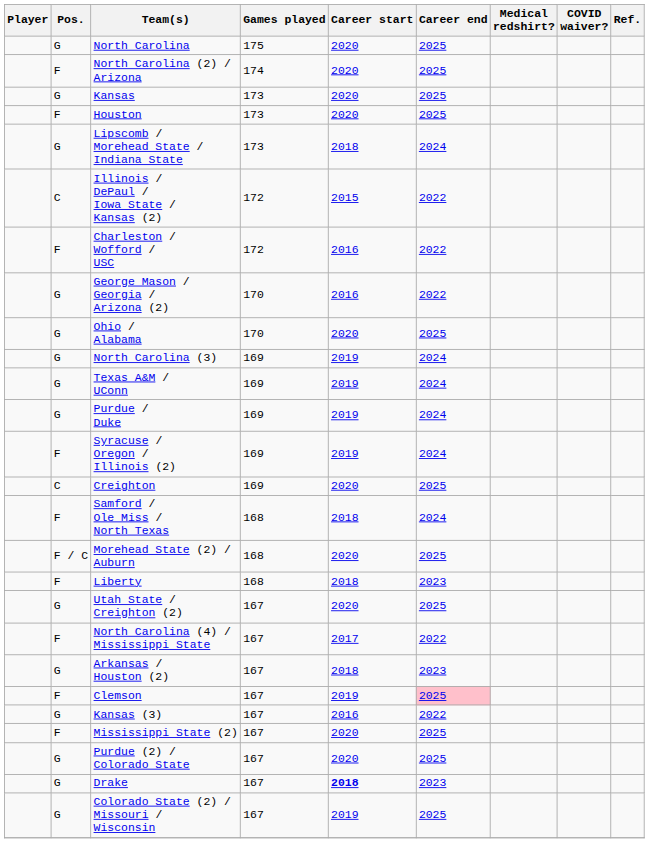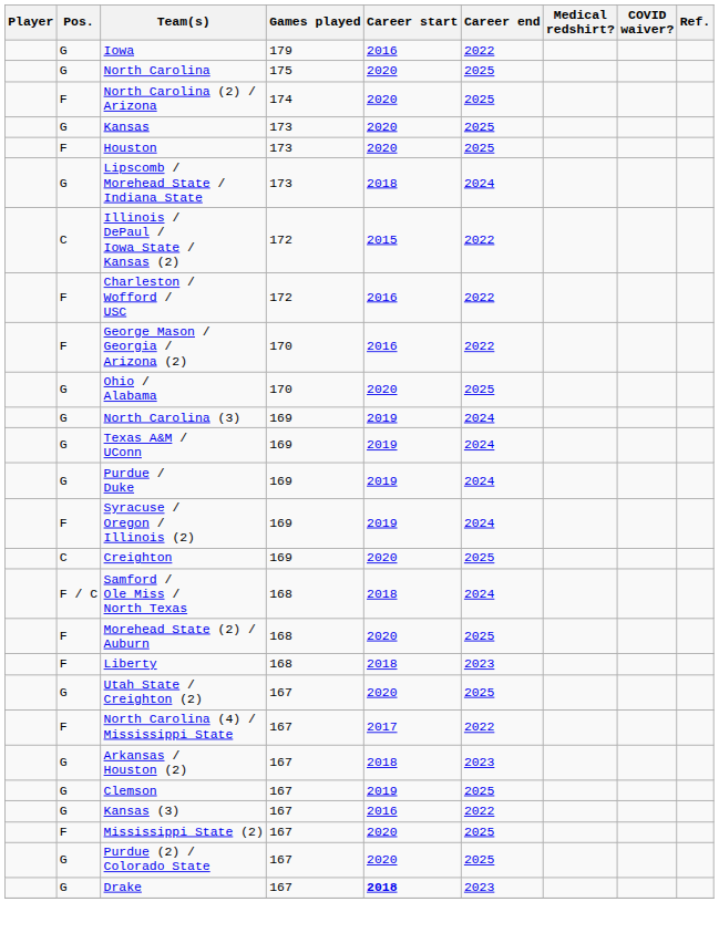 <table class="wikitable sortable">
 <tr>
 <th>Player</th>
 <th>Pos.</th>
 <th>Team(s)</th>
 <th>Games played</th>
 <th>Career start</th>
 <th>Career end</th>
 <th>Medical<br>redshirt?</th>
 <th>COVID<br>waiver?</th>
 <th class="unsortable">Ref.</th>
+</tr>
+<tr>
+<td></td>
+<td>G</td>
+<td><a href='#'>Iowa</a></td>
+<td>179</td>
+<td><a href='#'>2016</a></td>
+<td><a href='#'>2022</a></td>
+<td></td>
+<td></td>
+<td align=center></td>
 </tr>
 <tr>
 <td></td>
 <td>G</td>
 <td><a href='#'>North Carolina</a></td>
 <td>175</td>
 <td><a href='#'>2020</a></td>
 <td><a href='#'>2025</a></td>
 <td></td>
 <td></td>
 <td align=center></td>
 </tr>
 <tr>
 <td></td>
 <td>F</td>
 <td><a href='#'>North Carolina</a> (2) /<br><a href='#'>Arizona</a></td>
 <td>174</td>
 <td><a href='#'>2020</a></td>
 <td><a href='#'>2025</a></td>
 <td></td>
 <td></td>
 <td align=center></td>
 </tr>
 <tr>
 <td></td>
 <td>G</td>
 <td><a href='#'>Kansas</a></td>
 <td>173</td>
 <td><a href='#'>2020</a></td>
 <td><a href='#'>2025</a></td>
 <td></td>
 <td></td>
 <td align=center></td>
 </tr>
 <tr>
 <td></td>
 <td>F</td>
 <td><a href='#'>Houston</a></td>
 <td>173</td>
 <td><a href='#'>2020</a></td>
 <td><a href='#'>2025</a></td>
 <td></td>
 <td></td>
 <td align=center></td>
 </tr>
 <tr>
 <td></td>
 <td>G</td>
 <td><a href='#'>Lipscomb</a> /<br><a href='#'>Morehead State</a> /<br><a href='#'>Indiana State</a></td>
 <td>173</td>
 <td><a href='#'>2018</a></td>
 <td><a href='#'>2024</a></td>
 <td></td>
 <td></td>
 <td align=center></td>
 </tr>
 <tr>
 <td></td>
 <td>C</td>
 <td><a href='#'>Illinois</a> /<br><a href='#'>DePaul</a> /<br><a href='#'>Iowa State</a> /<br><a href='#'>Kansas</a> (2)</td>
 <td>172</td>
 <td><a href='#'>2015</a></td>
 <td><a href='#'>2022</a></td>
 <td></td>
 <td></td>
 <td align=center></td>
 </tr>
 <tr>
 <td></td>
 <td>F</td>
 <td><a href='#'>Charleston</a> /<br><a href='#'>Wofford</a> /<br><a href='#'>USC</a></td>
 <td>172</td>
 <td><a href='#'>2016</a></td>
 <td><a href='#'>2022</a></td>
 <td></td>
 <td></td>
 <td align=center></td>
 </tr>
 <tr>
 <td></td>
-<td>G</td>
+<td>F</td>
 <td><a href='#'>George Mason</a> /<br><a href='#'>Georgia</a> /<br><a href='#'>Arizona</a> (2)</td>
 <td>170</td>
 <td><a href='#'>2016</a></td>
 <td><a href='#'>2022</a></td>
 <td></td>
 <td></td>
 <td align=center></td>
 </tr>
 <tr>
 <td></td>
 <td>G</td>
 <td><a href='#'>Ohio</a> /<br><a href='#'>Alabama</a></td>
 <td>170</td>
 <td><a href='#'>2020</a></td>
 <td><a href='#'>2025</a></td>
 <td></td>
 <td></td>
 <td align=center></td>
 </tr>
 <tr>
 <td></td>
 <td>G</td>
 <td><a href='#'>North Carolina</a> (3)</td>
 <td>169</td>
 <td><a href='#'>2019</a></td>
 <td><a href='#'>2024</a></td>
 <td></td>
 <td></td>
 <td align=center></td>
 </tr>
 <tr>
 <td></td>
 <td>G</td>
 <td><a href='#'>Texas A&M</a> /<br><a href='#'>UConn</a></td>
 <td>169</td>
 <td><a href='#'>2019</a></td>
 <td><a href='#'>2024</a></td>
 <td></td>
 <td></td>
 <td align=center></td>
 </tr>
 <tr>
 <td></td>
 <td>G</td>
 <td><a href='#'>Purdue</a> /<br><a href='#'>Duke</a></td>
 <td>169</td>
 <td><a href='#'>2019</a></td>
 <td><a href='#'>2024</a></td>
 <td></td>
 <td></td>
 <td align=center></td>
 </tr>
 <tr>
 <td></td>
 <td>F</td>
 <td><a href='#'>Syracuse</a> /<br><a href='#'>Oregon</a> /<br><a href='#'>Illinois</a> (2)</td>
 <td>169</td>
 <td><a href='#'>2019</a></td>
 <td><a href='#'>2024</a></td>
 <td></td>
 <td></td>
 <td align=center></td>
 </tr>
 <tr>
 <td></td>
 <td>C</td>
 <td><a href='#'>Creighton</a></td>
 <td>169</td>
 <td><a href='#'>2020</a></td>
 <td><a href='#'>2025</a></td>
 <td></td>
 <td></td>
 <td align=center></td>
 </tr>
 <tr>
 <td></td>
-<td>F</td>
+<td>F / C</td>
 <td><a href='#'>Samford</a> /<br><a href='#'>Ole Miss</a> /<br><a href='#'>North Texas</a></td>
 <td>168</td>
 <td><a href='#'>2018</a></td>
 <td><a href='#'>2024</a></td>
 <td></td>
 <td></td>
 <td align=center></td>
 </tr>
 <tr>
 <td></td>
-<td>F / C</td>
+<td>F</td>
 <td><a href='#'>Morehead State</a> (2) /<br><a href='#'>Auburn</a></td>
 <td>168</td>
 <td><a href='#'>2020</a></td>
 <td><a href='#'>2025</a></td>
 <td></td>
 <td></td>
 <td align=center></td>
 </tr>
 <tr>
 <td></td>
 <td>F</td>
 <td><a href='#'>Liberty</a></td>
 <td>168</td>
 <td><a href='#'>2018</a></td>
 <td><a href='#'>2023</a></td>
 <td></td>
 <td></td>
 <td align=center></td>
 </tr>
 <tr>
 <td></td>
 <td>G</td>
 <td><a href='#'>Utah State</a> /<br><a href='#'>Creighton</a> (2)</td>
 <td>167</td>
 <td><a href='#'>2020</a></td>
 <td><a href='#'>2025</a></td>
 <td></td>
 <td></td>
 <td align=center></td>
 </tr>
 <tr>
 <td></td>
 <td>F</td>
 <td><a href='#'>North Carolina</a> (4) /<br><a href='#'>Mississippi State</a></td>
 <td>167</td>
 <td><a href='#'>2017</a></td>
 <td><a href='#'>2022</a></td>
 <td></td>
 <td></td>
 <td align=center></td>
 </tr>
 <tr>
 <td></td>
 <td>G</td>
 <td><a href='#'>Arkansas</a> /<br><a href='#'>Houston</a> (2)</td>
 <td>167</td>
 <td><a href='#'>2018</a></td>
 <td><a href='#'>2023</a></td>
 <td></td>
 <td></td>
 <td align=center></td>
 </tr>
 <tr>
 <td></td>
-<td>F</td>
+<td>G</td>
 <td><a href='#'>Clemson</a></td>
 <td>167</td>
 <td><a href='#'>2019</a></td>
-<td style="background: pink;"><a href='#'>2025</a></td>
+<td><a href='#'>2025</a></td>
 <td></td>
 <td></td>
 <td align=center></td>
 </tr>
 <tr>
 <td></td>
 <td>G</td>
 <td><a href='#'>Kansas</a> (3)</td>
 <td>167</td>
 <td><a href='#'>2016</a></td>
 <td><a href='#'>2022</a></td>
 <td></td>
 <td></td>
 <td align=center></td>
 </tr>
 <tr>
 <td></td>
 <td>F</td>
 <td><a href='#'>Mississippi State</a> (2)</td>
 <td>167</td>
 <td><a href='#'>2020</a></td>
 <td><a href='#'>2025</a></td>
 <td></td>
 <td></td>
 <td align=center></td>
 </tr>
 <tr>
 <td></td>
 <td>G</td>
 <td><a href='#'>Purdue</a> (2) /<br><a href='#'>Colorado State</a></td>
 <td>167</td>
 <td><a href='#'>2020</a></td>
 <td><a href='#'>2025</a></td>
 <td></td>
 <td></td>
 <td align=center></td>
 </tr>
 <tr>
 <td></td>
 <td>G</td>
 <td><a href='#'>Drake</a></td>
 <td>167</td>
 <td><strong><a href='#'>2018</a></strong></td>
 <td><a href='#'>2023</a></td>
 <td></td>
 <td></td>
 <td align=center></td>
 </tr>
 <tr>
-<td></td>
-<td>G</td>
-<td><a href='#'>Colorado State</a> (2) /<br><a href='#'>Missouri</a> /<br><a href='#'>Wisconsin</a></td>
-<td>167</td>
-<td><a href='#'>2019</a></td>
-<td><a href='#'>2025</a></td>
-<td></td>
-<td></td>
-<td align=center></td>
-</tr>
-<tr>
 </tr>
 </table>
